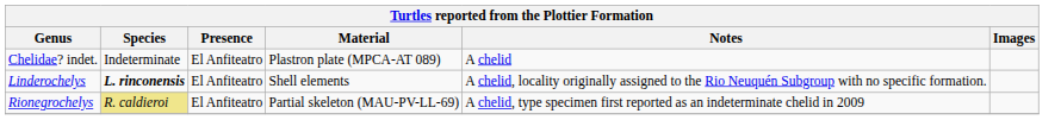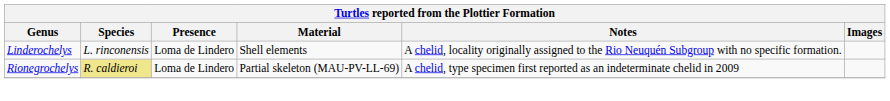 <table class="wikitable" align="center">
 <tr>
 <th colspan="6" align="center"><strong><a href='#'>Turtles</a> reported from the Plottier Formation</strong></th>
 </tr>
 <tr>
 <th>Genus</th>
 <th>Species</th>
 <th>Presence</th>
 <th><strong>Material</strong></th>
 <th>Notes</th>
 <th>Images</th>
 </tr>
 <tr>
-<td><a href='#'>Chelidae</a>? indet.</td>
-<td>Indeterminate</td>
-<td>El Anfiteatro</td>
-<td>Plastron plate (MPCA-AT 089)</td>
-<td>A <a href='#'>chelid</a></td>
-<td></td>
-</tr>
-<tr>
 <td><em><a href='#'>Linderochelys</a></em></td>
-<td><strong><em>L. rinconensis</em></strong></td>
-<td>El Anfiteatro</td>
+<td><em>L. rinconensis</em></td>
+<td>Loma de Lindero</td>
 <td>Shell elements</td>
 <td>A <a href='#'>chelid</a>, locality originally assigned to the <a href='#'>Rio Neuquén Subgroup</a> with no specific formation.</td>
 <td></td>
 </tr>
 <tr>
 <td><em><a href='#'>Rionegrochelys</a></em></td>
 <td style="background: khaki;"><em>R. caldieroi</em></td>
-<td>El Anfiteatro</td>
+<td>Loma de Lindero</td>
 <td>Partial skeleton (MAU-PV-LL-69)</td>
 <td>A <a href='#'>chelid</a>, type specimen first reported as an indeterminate chelid in 2009</td>
 <td></td>
 </tr>
 <tr>
 </tr>
 </table>
